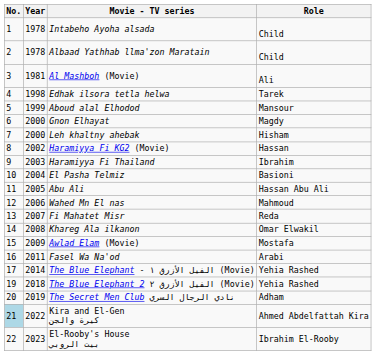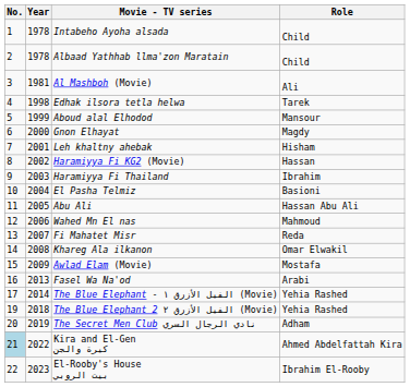 <table class="wikitable">
 <tr>
 <th>No.</th>
 <th>Year</th>
 <th>Movie - TV series</th>
 <th>Role</th>
 </tr>
 <tr>
 <td>1</td>
 <td>1978</td>
 <td><em>Intabeho Ayoha alsada</em></td>
 <td><br>Child</td>
 </tr>
 <tr>
 <td>2</td>
 <td>1978</td>
 <td><em>Albaad Yathhab llma'zon Maratain</em></td>
 <td><br>Child</td>
 </tr>
 <tr>
 <td>3</td>
 <td>1981</td>
 <td><em><a href='#'>Al Mashboh</a></em> (Movie)</td>
 <td><br>Ali</td>
 </tr>
 <tr>
 <td>4</td>
 <td>1998</td>
 <td><em>Edhak ilsora tetla helwa</em></td>
 <td>Tarek</td>
 </tr>
 <tr>
 <td>5</td>
 <td>1999</td>
 <td><em>Aboud alal Elhodod</em></td>
 <td>Mansour</td>
 </tr>
 <tr>
 <td>6</td>
 <td>2000</td>
 <td><em>Gnon Elhayat</em></td>
 <td>Magdy</td>
 </tr>
 <tr>
 <td>7</td>
-<td>2000</td>
+<td>2001</td>
 <td><em>Leh khaltny ahebak</em></td>
 <td>Hisham</td>
 </tr>
 <tr>
 <td>8</td>
 <td>2002</td>
 <td><em><a href='#'>Haramiyya Fi KG2</a></em> (Movie)</td>
 <td>Hassan</td>
 </tr>
 <tr>
 <td>9</td>
 <td>2003</td>
 <td><em>Haramiyya Fi Thailand</em></td>
 <td>Ibrahim</td>
 </tr>
 <tr>
 <td>10</td>
 <td>2004</td>
 <td><em>El Pasha Telmiz</em></td>
 <td>Basioni</td>
 </tr>
 <tr>
 <td>11</td>
 <td>2005</td>
 <td><em>Abu Ali</em></td>
 <td>Hassan Abu Ali</td>
 </tr>
 <tr>
 <td>12</td>
 <td>2006</td>
 <td><em>Wahed Mn El nas</em></td>
 <td>Mahmoud</td>
 </tr>
 <tr>
 <td>13</td>
 <td>2007</td>
 <td><em>Fi Mahatet Misr</em></td>
 <td>Reda</td>
 </tr>
 <tr>
 <td>14</td>
 <td>2008</td>
 <td><em>Khareg Ala ilkanon</em></td>
 <td>Omar Elwakil</td>
 </tr>
 <tr>
 <td>15</td>
 <td>2009</td>
 <td><em><a href='#'>Awlad Elam</a></em> (Movie)</td>
 <td>Mostafa</td>
 </tr>
 <tr>
 <td>16</td>
-<td>2011</td>
+<td>2013</td>
 <td><em>Fasel Wa Na'od</em></td>
 <td>Arabi</td>
 </tr>
 <tr>
 <td>17</td>
 <td>2014</td>
 <td><em><a href='#'>The Blue Elephant</a></em> - الفيل الأزرق ۱ (Movie)</td>
 <td>Yehia Rashed</td>
 </tr>
 <tr>
 <td>19</td>
 <td>2018</td>
 <td><em><a href='#'>The Blue Elephant 2</a></em> الفيل الأزرق ٢ (Movie)</td>
 <td>Yehia Rashed</td>
 </tr>
 <tr>
 <td>20</td>
 <td>2019</td>
 <td><em><a href='#'>The Secret Men Club</a></em> نادي الرجال السري</td>
 <td>Adham</td>
 </tr>
 <tr>
 <td style="background: lightblue;">21</td>
 <td>2022</td>
 <td>Kira and El-Gen<br>كيرة والجن</td>
 <td>Ahmed Abdelfattah Kira</td>
 </tr>
 <tr>
 <td>22</td>
 <td>2023</td>
 <td>El-Rooby's House<br>بيت الروبي</td>
 <td>Ibrahim El-Rooby</td>
 </tr>
 </table>
